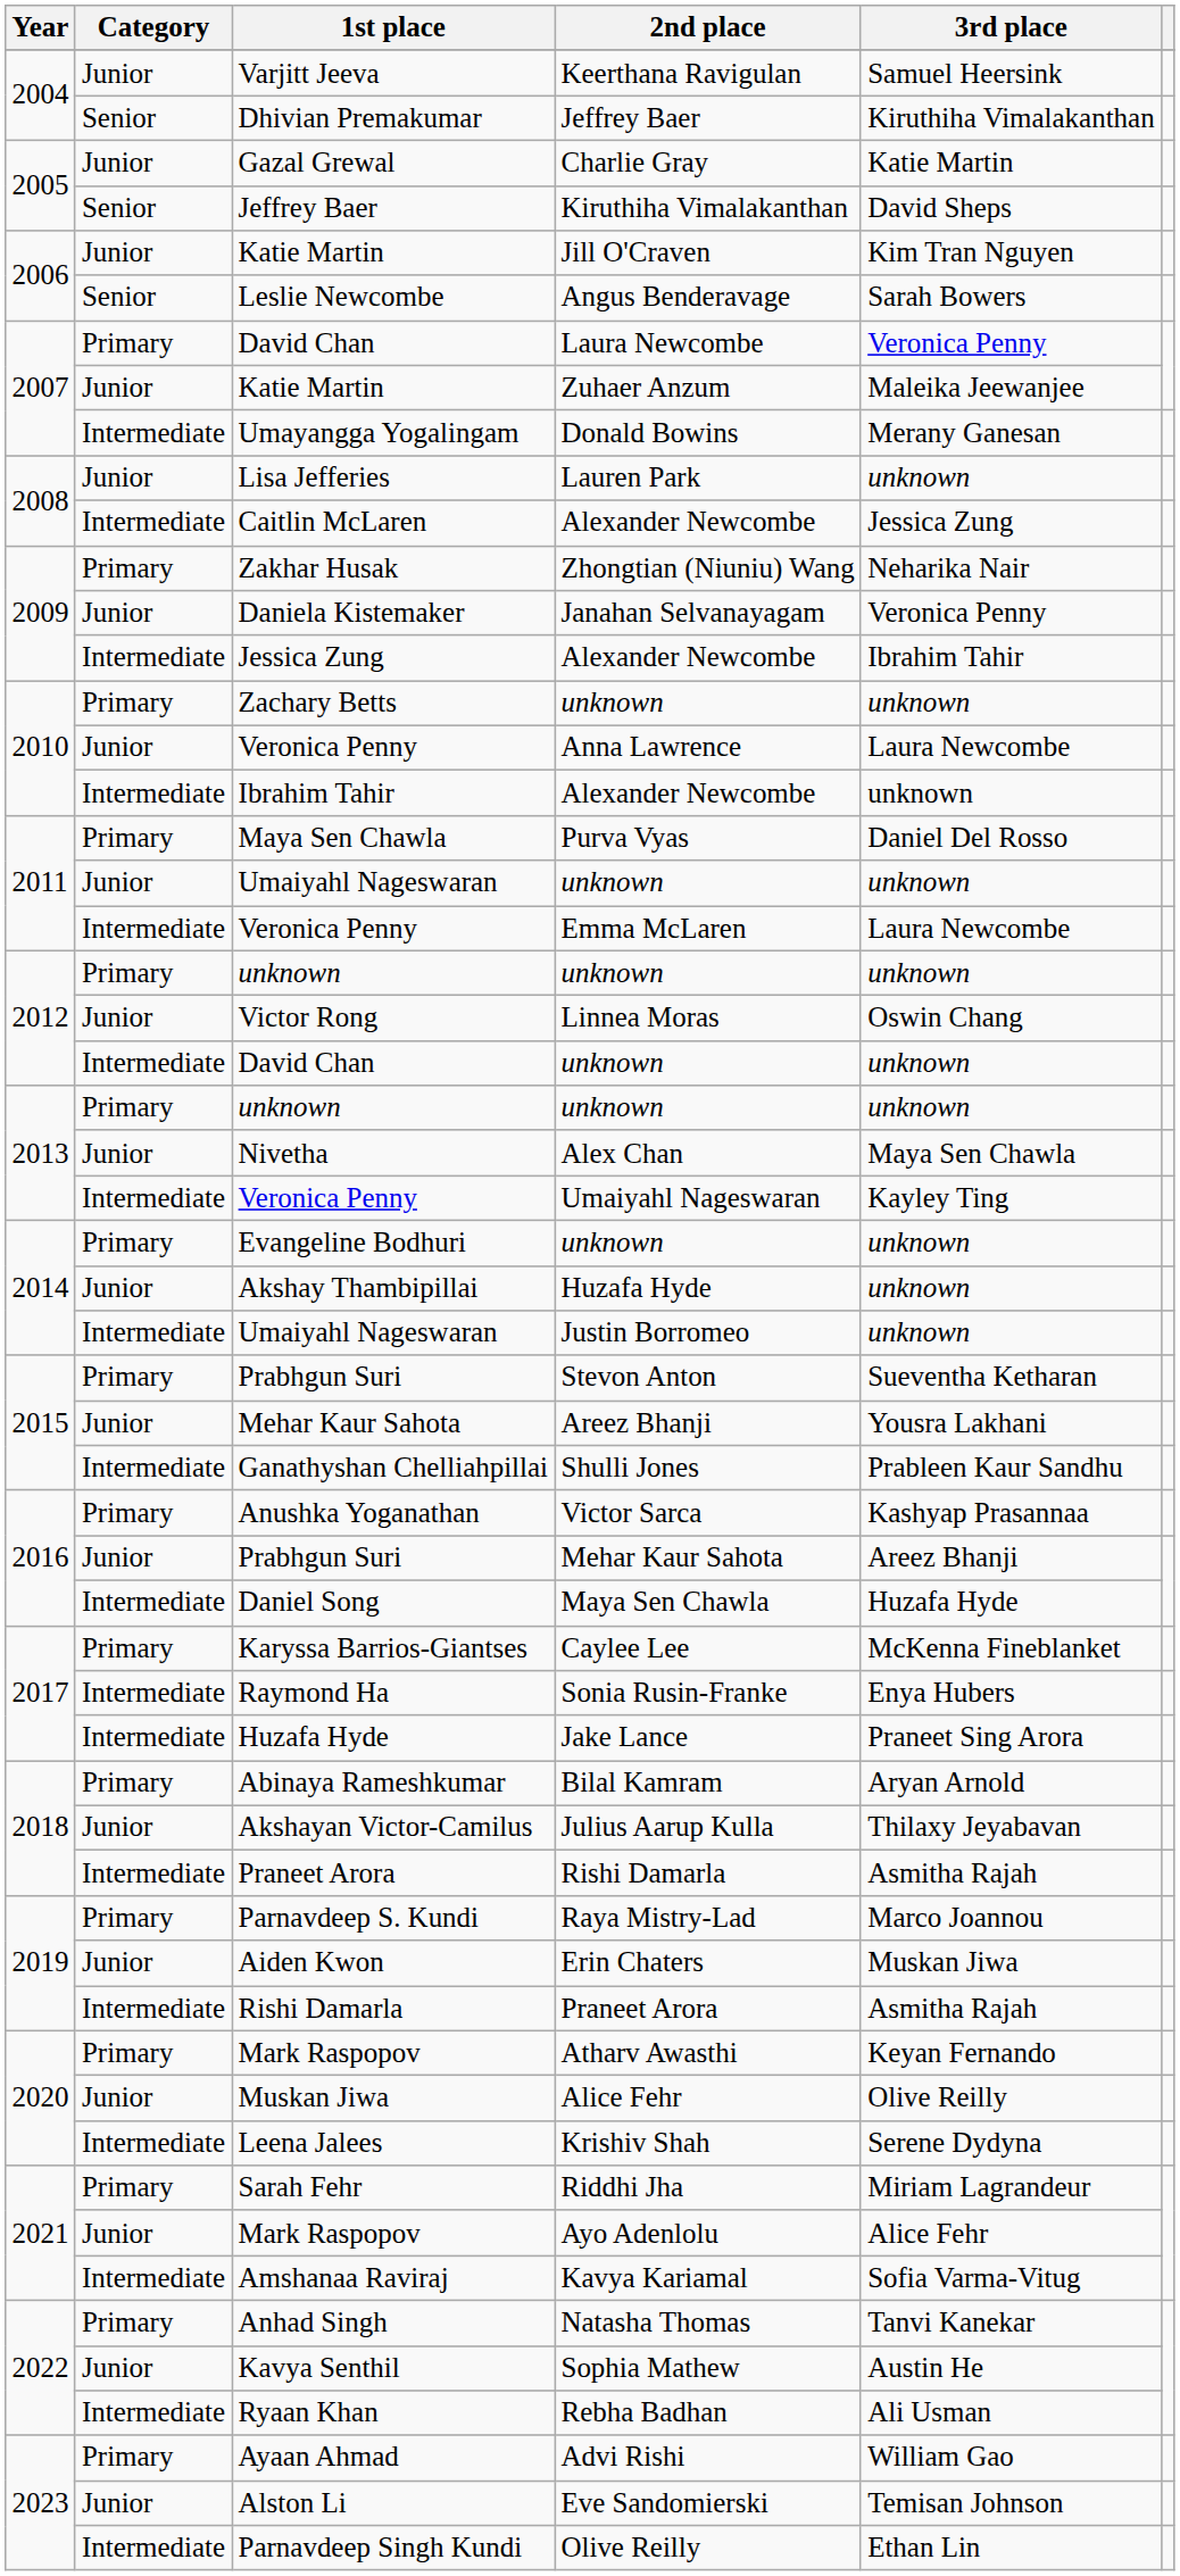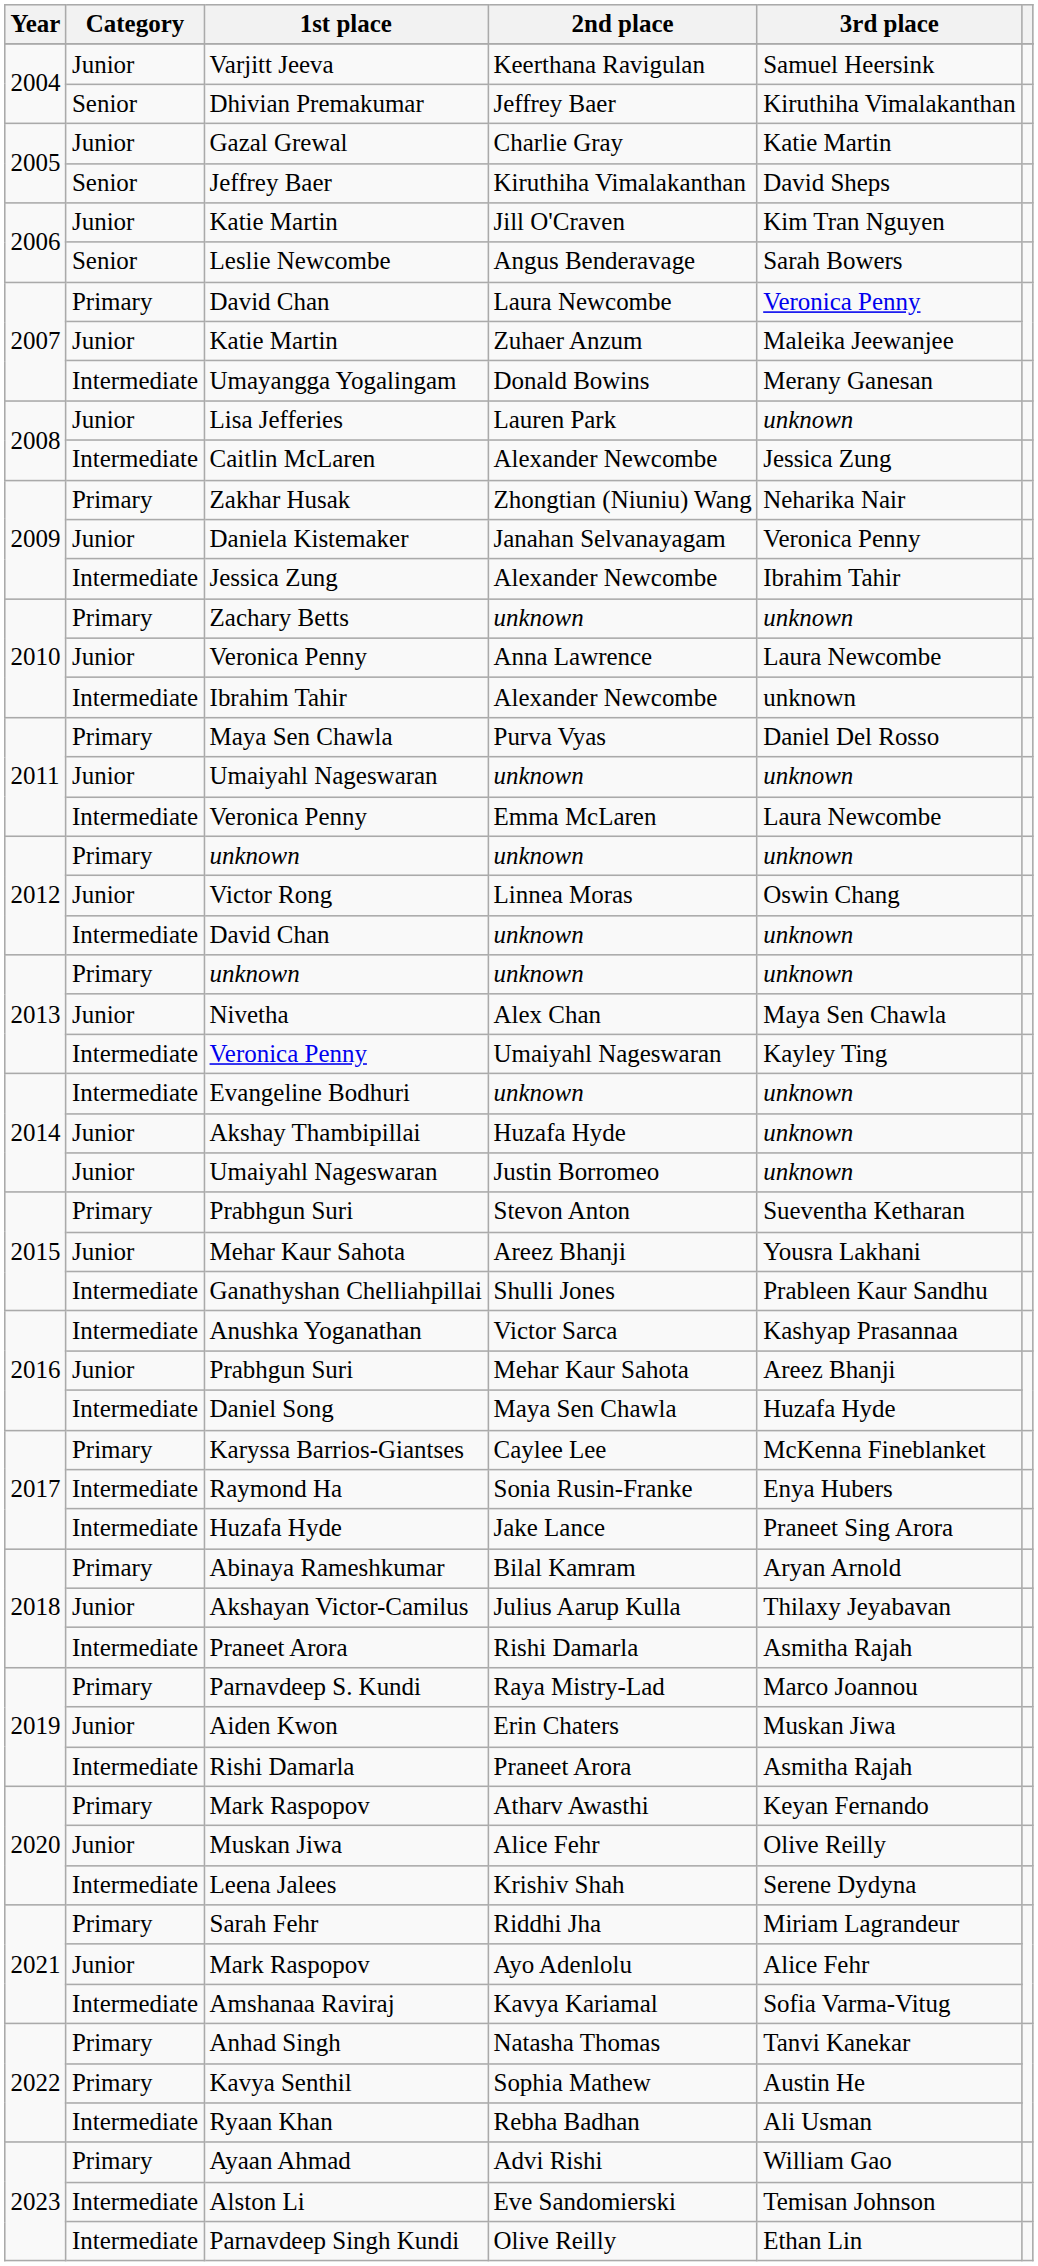 <table class="wikitable">
 <tr>
 <th>Year</th>
 <th>Category</th>
 <th>1st place</th>
 <th>2nd place</th>
 <th>3rd place</th>
 <th></th>
 </tr>
 <tr>
 </tr>
 <tr>
 <td rowspan="2">2004</td>
 <td>Junior</td>
 <td>Varjitt Jeeva</td>
 <td>Keerthana Ravigulan</td>
 <td>Samuel Heersink</td>
 <td></td>
 </tr>
 <tr>
 <td>Senior</td>
 <td>Dhivian Premakumar</td>
 <td>Jeffrey Baer</td>
 <td>Kiruthiha Vimalakanthan</td>
 <td></td>
 </tr>
 <tr>
 <td rowspan="2">2005</td>
 <td>Junior</td>
 <td>Gazal Grewal</td>
 <td>Charlie Gray</td>
 <td>Katie Martin</td>
 <td></td>
 </tr>
 <tr>
 <td>Senior</td>
 <td>Jeffrey Baer</td>
 <td>Kiruthiha Vimalakanthan</td>
 <td>David Sheps</td>
 <td></td>
 </tr>
 <tr>
 <td rowspan="2">2006</td>
 <td>Junior</td>
 <td>Katie Martin</td>
 <td>Jill O'Craven</td>
 <td>Kim Tran Nguyen</td>
 <td></td>
 </tr>
 <tr>
 <td>Senior</td>
 <td>Leslie Newcombe</td>
 <td>Angus Benderavage</td>
 <td>Sarah Bowers</td>
 <td></td>
 </tr>
 <tr>
 <td rowspan="3">2007</td>
 <td>Primary</td>
 <td>David Chan</td>
 <td>Laura Newcombe</td>
 <td><a href='#'>Veronica Penny</a></td>
 <td rowspan="2"></td>
 </tr>
 <tr>
 <td>Junior</td>
 <td>Katie Martin</td>
 <td>Zuhaer Anzum</td>
 <td>Maleika Jeewanjee</td>
 </tr>
 <tr>
 <td>Intermediate</td>
 <td>Umayangga Yogalingam</td>
 <td>Donald Bowins</td>
 <td>Merany Ganesan</td>
 <td></td>
 </tr>
 <tr>
 <td rowspan="2">2008</td>
 <td>Junior</td>
 <td>Lisa Jefferies</td>
 <td>Lauren Park</td>
 <td><em>unknown</em></td>
 <td></td>
 </tr>
 <tr>
 <td>Intermediate</td>
 <td>Caitlin McLaren</td>
 <td>Alexander Newcombe</td>
 <td>Jessica Zung</td>
 <td></td>
 </tr>
 <tr>
 <td rowspan="3">2009</td>
 <td>Primary</td>
 <td>Zakhar Husak</td>
 <td>Zhongtian (Niuniu) Wang</td>
 <td>Neharika Nair</td>
 <td></td>
 </tr>
 <tr>
 <td>Junior</td>
 <td>Daniela Kistemaker</td>
 <td>Janahan Selvanayagam</td>
 <td>Veronica Penny</td>
 <td></td>
 </tr>
 <tr>
 <td>Intermediate</td>
 <td>Jessica Zung</td>
 <td>Alexander Newcombe</td>
 <td>Ibrahim Tahir</td>
 <td></td>
 </tr>
 <tr>
 <td rowspan="3">2010</td>
 <td>Primary</td>
 <td>Zachary Betts</td>
 <td><em>unknown</em></td>
 <td><em>unknown</em></td>
 <td></td>
 </tr>
 <tr>
 <td>Junior</td>
 <td>Veronica Penny</td>
 <td>Anna Lawrence</td>
 <td>Laura Newcombe</td>
 <td></td>
 </tr>
 <tr>
 <td>Intermediate</td>
 <td>Ibrahim Tahir</td>
 <td>Alexander Newcombe</td>
 <td>unknown</td>
 <td></td>
 </tr>
 <tr>
 <td rowspan="3">2011</td>
 <td>Primary</td>
 <td>Maya Sen Chawla</td>
 <td>Purva Vyas</td>
 <td>Daniel Del Rosso</td>
 <td></td>
 </tr>
 <tr>
 <td>Junior</td>
 <td>Umaiyahl Nageswaran</td>
 <td><em>unknown</em></td>
 <td><em>unknown</em></td>
 <td></td>
 </tr>
 <tr>
 <td>Intermediate</td>
 <td>Veronica Penny</td>
 <td>Emma McLaren</td>
 <td>Laura Newcombe</td>
 <td></td>
 </tr>
 <tr>
 <td rowspan="3">2012</td>
 <td>Primary</td>
 <td><em>unknown</em></td>
 <td><em>unknown</em></td>
 <td><em>unknown</em></td>
 <td></td>
 </tr>
 <tr>
 <td>Junior</td>
 <td>Victor Rong</td>
 <td>Linnea Moras</td>
 <td>Oswin Chang</td>
 <td></td>
 </tr>
 <tr>
 <td>Intermediate</td>
 <td>David Chan</td>
 <td><em>unknown</em></td>
 <td><em>unknown</em></td>
 <td></td>
 </tr>
 <tr>
 <td rowspan="3">2013</td>
 <td>Primary</td>
 <td><em>unknown</em></td>
 <td><em>unknown</em></td>
 <td><em>unknown</em></td>
 <td></td>
 </tr>
 <tr>
 <td>Junior</td>
 <td>Nivetha</td>
 <td>Alex Chan</td>
 <td>Maya Sen Chawla</td>
 <td></td>
 </tr>
 <tr>
 <td>Intermediate</td>
 <td><a href='#'>Veronica Penny</a></td>
 <td>Umaiyahl Nageswaran</td>
 <td>Kayley Ting</td>
 <td></td>
 </tr>
 <tr>
 <td rowspan="3">2014</td>
-<td>Primary</td>
+<td>Intermediate</td>
 <td>Evangeline Bodhuri</td>
 <td><em>unknown</em></td>
 <td><em>unknown</em></td>
 <td></td>
 </tr>
 <tr>
 <td>Junior</td>
 <td>Akshay Thambipillai</td>
 <td>Huzafa Hyde</td>
 <td><em>unknown</em></td>
 <td></td>
 </tr>
 <tr>
-<td>Intermediate</td>
+<td>Junior</td>
 <td>Umaiyahl Nageswaran</td>
 <td>Justin Borromeo</td>
 <td><em>unknown</em></td>
 <td></td>
 </tr>
 <tr>
 <td rowspan="3">2015</td>
 <td>Primary</td>
 <td>Prabhgun Suri</td>
 <td>Stevon Anton</td>
 <td>Sueventha Ketharan</td>
 <td></td>
 </tr>
 <tr>
 <td>Junior</td>
 <td>Mehar Kaur Sahota</td>
 <td>Areez Bhanji</td>
 <td>Yousra Lakhani</td>
 <td></td>
 </tr>
 <tr>
 <td>Intermediate</td>
 <td>Ganathyshan Chelliahpillai</td>
 <td>Shulli Jones</td>
 <td>Prableen Kaur Sandhu</td>
 <td></td>
 </tr>
 <tr>
 <td rowspan="3">2016</td>
-<td>Primary</td>
+<td>Intermediate</td>
 <td>Anushka Yoganathan</td>
 <td>Victor Sarca</td>
 <td>Kashyap Prasannaa</td>
 <td></td>
 </tr>
 <tr>
 <td>Junior</td>
 <td>Prabhgun Suri</td>
 <td>Mehar Kaur Sahota</td>
 <td>Areez Bhanji</td>
 <td rowspan="2"></td>
 </tr>
 <tr>
 <td>Intermediate</td>
 <td>Daniel Song</td>
 <td>Maya Sen Chawla</td>
 <td>Huzafa Hyde</td>
 </tr>
 <tr>
 <td rowspan="3">2017</td>
 <td>Primary</td>
 <td>Karyssa Barrios-Giantses</td>
 <td>Caylee Lee</td>
 <td>McKenna Fineblanket</td>
 <td></td>
 </tr>
 <tr>
 <td>Intermediate</td>
 <td>Raymond Ha</td>
 <td>Sonia Rusin-Franke</td>
 <td>Enya Hubers</td>
 <td></td>
 </tr>
 <tr>
 <td>Intermediate</td>
 <td>Huzafa Hyde</td>
 <td>Jake Lance</td>
 <td>Praneet Sing Arora</td>
 <td></td>
 </tr>
 <tr>
 <td rowspan="3">2018</td>
 <td>Primary</td>
 <td>Abinaya Rameshkumar</td>
 <td>Bilal Kamram</td>
 <td>Aryan Arnold</td>
 <td></td>
 </tr>
 <tr>
 <td>Junior</td>
 <td>Akshayan Victor-Camilus</td>
 <td>Julius Aarup Kulla</td>
 <td>Thilaxy Jeyabavan</td>
 <td></td>
 </tr>
 <tr>
 <td>Intermediate</td>
 <td>Praneet Arora</td>
 <td>Rishi Damarla</td>
 <td>Asmitha Rajah</td>
 <td></td>
 </tr>
 <tr>
 <td rowspan="3">2019</td>
 <td>Primary</td>
 <td>Parnavdeep S. Kundi</td>
 <td>Raya Mistry-Lad</td>
 <td>Marco Joannou</td>
 <td></td>
 </tr>
 <tr>
 <td>Junior</td>
 <td>Aiden Kwon</td>
 <td>Erin Chaters</td>
 <td>Muskan Jiwa</td>
 <td></td>
 </tr>
 <tr>
 <td>Intermediate</td>
 <td>Rishi Damarla</td>
 <td>Praneet Arora</td>
 <td>Asmitha Rajah</td>
 <td></td>
 </tr>
 <tr>
 <td rowspan="3">2020</td>
 <td>Primary</td>
 <td>Mark Raspopov</td>
 <td>Atharv Awasthi</td>
 <td>Keyan Fernando</td>
 <td></td>
 </tr>
 <tr>
 <td>Junior</td>
 <td>Muskan Jiwa</td>
 <td>Alice Fehr</td>
 <td>Olive Reilly</td>
 <td></td>
 </tr>
 <tr>
 <td>Intermediate</td>
 <td>Leena Jalees</td>
 <td>Krishiv Shah</td>
 <td>Serene Dydyna</td>
 <td></td>
 </tr>
 <tr>
 <td rowspan="3">2021</td>
 <td>Primary</td>
 <td>Sarah Fehr</td>
 <td>Riddhi Jha</td>
 <td>Miriam Lagrandeur</td>
 <td rowspan="3"></td>
 </tr>
 <tr>
 <td>Junior</td>
 <td>Mark Raspopov</td>
 <td>Ayo Adenlolu</td>
 <td>Alice Fehr</td>
 </tr>
 <tr>
 <td>Intermediate</td>
 <td>Amshanaa Raviraj</td>
 <td>Kavya Kariamal</td>
 <td>Sofia Varma-Vitug</td>
 </tr>
 <tr>
 <td rowspan="3">2022</td>
 <td>Primary</td>
 <td>Anhad Singh</td>
 <td>Natasha Thomas</td>
 <td>Tanvi Kanekar</td>
 <td rowspan="3"></td>
 </tr>
 <tr>
-<td>Junior</td>
+<td>Primary</td>
 <td>Kavya Senthil</td>
 <td>Sophia Mathew</td>
 <td>Austin He</td>
 </tr>
 <tr>
 <td>Intermediate</td>
 <td>Ryaan Khan</td>
 <td>Rebha Badhan</td>
 <td>Ali Usman</td>
 </tr>
 <tr>
 <td rowspan="3">2023</td>
 <td>Primary</td>
 <td>Ayaan Ahmad</td>
 <td>Advi Rishi</td>
 <td>William Gao</td>
 <td></td>
 </tr>
 <tr>
-<td>Junior</td>
+<td>Intermediate</td>
 <td>Alston Li</td>
 <td>Eve Sandomierski</td>
 <td>Temisan Johnson</td>
 <td></td>
 </tr>
 <tr>
 <td>Intermediate</td>
 <td>Parnavdeep Singh Kundi</td>
 <td>Olive Reilly</td>
 <td>Ethan Lin</td>
 <td></td>
 </tr>
 </table>
